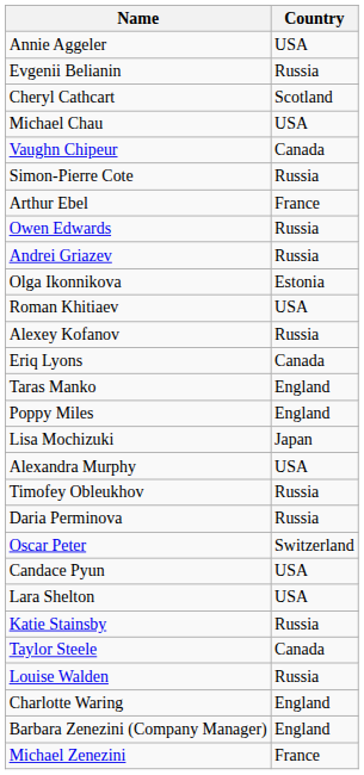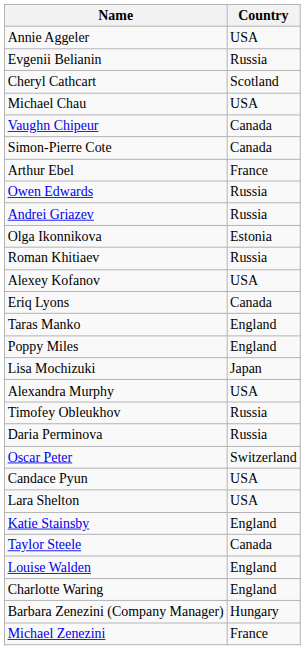 <table class="wikitable">
 <tr>
 <th>Name</th>
 <th>Country</th>
 </tr>
 <tr>
 <td>Annie Aggeler</td>
 <td>USA</td>
 </tr>
 <tr>
 <td>Evgenii Belianin</td>
 <td>Russia</td>
 </tr>
 <tr>
 <td>Cheryl Cathcart</td>
 <td>Scotland</td>
 </tr>
 <tr>
 <td>Michael Chau</td>
 <td>USA</td>
 </tr>
 <tr>
 <td><a href='#'>Vaughn Chipeur</a></td>
 <td>Canada</td>
 </tr>
 <tr>
 <td>Simon-Pierre Cote</td>
-<td>Russia</td>
+<td>Canada</td>
 </tr>
 <tr>
 <td>Arthur Ebel</td>
 <td>France</td>
 </tr>
 <tr>
 <td><a href='#'>Owen Edwards</a></td>
 <td>Russia</td>
 </tr>
 <tr>
 <td><a href='#'>Andrei Griazev</a></td>
 <td>Russia</td>
 </tr>
 <tr>
 <td>Olga Ikonnikova</td>
 <td>Estonia</td>
 </tr>
 <tr>
 <td>Roman Khitiaev</td>
-<td>USA</td>
+<td>Russia</td>
 </tr>
 <tr>
 <td>Alexey Kofanov</td>
-<td>Russia</td>
+<td>USA</td>
 </tr>
 <tr>
 <td>Eriq Lyons</td>
 <td>Canada</td>
 </tr>
 <tr>
 <td>Taras Manko</td>
 <td>England</td>
 </tr>
 <tr>
 <td>Poppy Miles</td>
 <td>England</td>
 </tr>
 <tr>
 <td>Lisa Mochizuki</td>
 <td>Japan</td>
 </tr>
 <tr>
 <td>Alexandra Murphy</td>
 <td>USA</td>
 </tr>
 <tr>
 <td>Timofey Obleukhov</td>
 <td>Russia</td>
 </tr>
 <tr>
 <td>Daria Perminova</td>
 <td>Russia</td>
 </tr>
 <tr>
 <td><a href='#'>Oscar Peter</a></td>
 <td>Switzerland</td>
 </tr>
 <tr>
 <td>Candace Pyun</td>
 <td>USA</td>
 </tr>
 <tr>
 <td>Lara Shelton</td>
 <td>USA</td>
 </tr>
 <tr>
 <td><a href='#'>Katie Stainsby</a></td>
-<td>Russia</td>
+<td>England</td>
 </tr>
 <tr>
 <td><a href='#'>Taylor Steele</a></td>
 <td>Canada</td>
 </tr>
 <tr>
 <td><a href='#'>Louise Walden</a></td>
-<td>Russia</td>
+<td>England</td>
 </tr>
 <tr>
 <td>Charlotte Waring</td>
 <td>England</td>
 </tr>
 <tr>
 <td>Barbara Zenezini (Company Manager)</td>
-<td>England</td>
+<td>Hungary</td>
 </tr>
 <tr>
 <td><a href='#'>Michael Zenezini</a></td>
 <td>France</td>
 </tr>
 </table>
